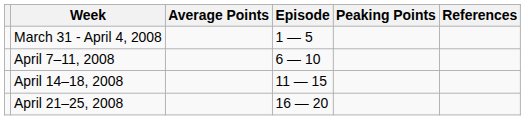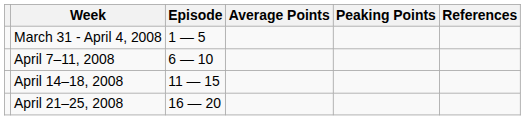 <table class="wikitable">
 <tr>
 <th></th>
 <th>Week</th>
+<th>Episode</th>
 <th>Average Points</th>
-<th>Episode</th>
 <th>Peaking Points</th>
 <th>References</th>
 </tr>
 <tr>
 <td></td>
 <td>March 31 - April 4, 2008</td>
+<td>1 — 5</td>
 <td></td>
-<td>1 — 5</td>
 <td></td>
 <td></td>
 </tr>
 <tr>
 <td></td>
 <td>April 7–11, 2008</td>
+<td>6 — 10</td>
 <td></td>
-<td>6 — 10</td>
 <td></td>
 <td></td>
 </tr>
 <tr>
 <td></td>
 <td>April 14–18, 2008</td>
+<td>11 — 15</td>
 <td></td>
-<td>11 — 15</td>
 <td></td>
 <td></td>
 </tr>
 <tr>
 <td></td>
 <td>April 21–25, 2008</td>
+<td>16 — 20</td>
 <td></td>
-<td>16 — 20</td>
 <td></td>
 <td></td>
 </tr>
 </table>
